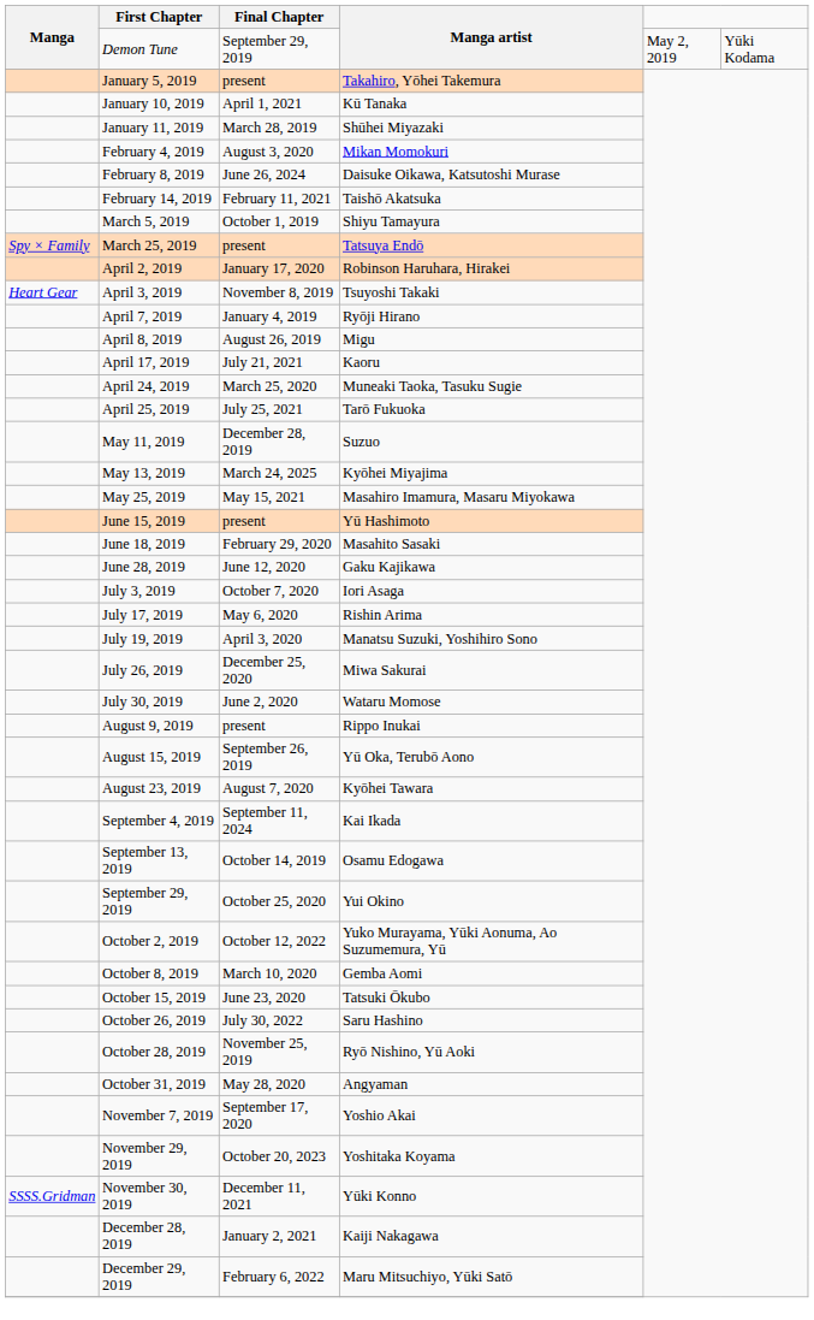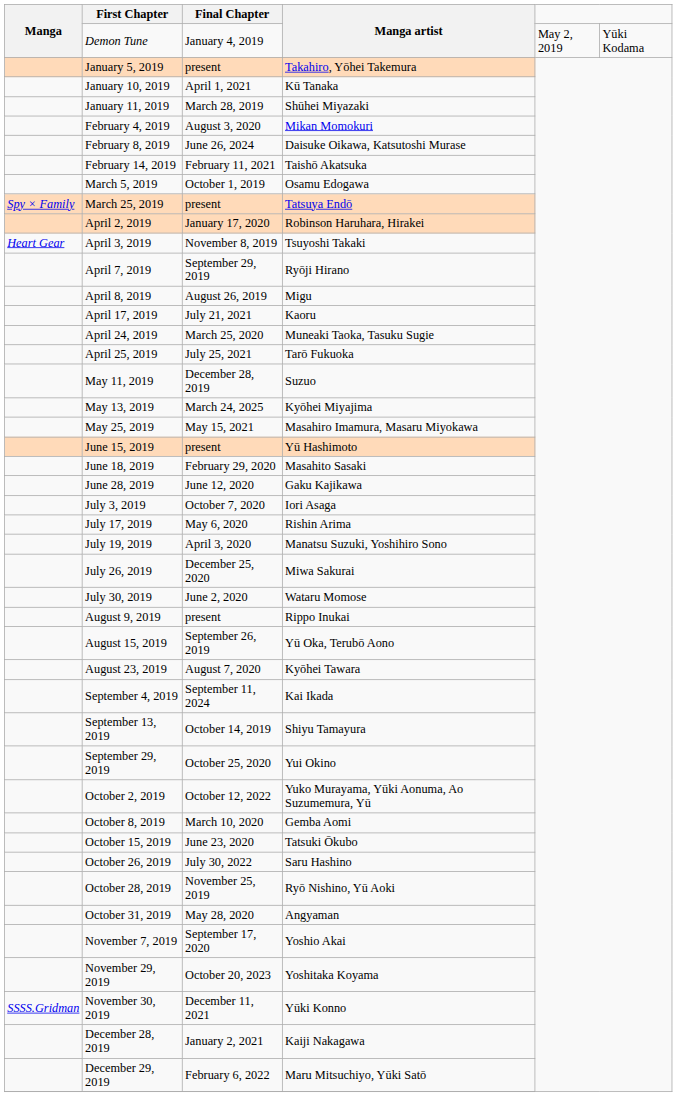 <table class="wikitable sortable">
 <tr>
 <th rowspan="2" scope="col">Manga</th>
 <th colspan="1" scope="col">First Chapter</th>
 <th colspan="1" scope="col">Final Chapter</th>
 <th rowspan="2" scope="col">Manga artist</th>
 </tr>
 <tr>
 <td><em>Demon Tune</em></td>
-<td>September 29, 2019</td>
+<td>January 4, 2019</td>
 <td>May 2, 2019</td>
 <td>Yūki Kodama</td>
 </tr>
 <tr style="background-color:#FFDAB9;">
 <td></td>
 <td>January 5, 2019</td>
 <td>present</td>
 <td><a href='#'>Takahiro</a>, Yōhei Takemura</td>
 </tr>
 <tr>
 <td></td>
 <td>January 10, 2019</td>
 <td>April 1, 2021</td>
 <td>Kū Tanaka</td>
 </tr>
 <tr>
 <td></td>
 <td>January 11, 2019</td>
 <td>March 28, 2019</td>
 <td>Shūhei Miyazaki</td>
 </tr>
 <tr>
 <td></td>
 <td>February 4, 2019</td>
 <td>August 3, 2020</td>
 <td><a href='#'>Mikan Momokuri</a></td>
 </tr>
 <tr>
 <td></td>
 <td>February 8, 2019</td>
 <td>June 26, 2024</td>
 <td>Daisuke Oikawa, Katsutoshi Murase</td>
 </tr>
 <tr>
 <td></td>
 <td>February 14, 2019</td>
 <td>February 11, 2021</td>
 <td>Taishō Akatsuka</td>
 </tr>
 <tr>
 <td></td>
 <td>March 5, 2019</td>
 <td>October 1, 2019</td>
-<td>Shiyu Tamayura</td>
+<td>Osamu Edogawa</td>
 </tr>
 <tr style="background-color:#FFDAB9;">
 <td><em><a href='#'>Spy × Family</a></em></td>
 <td>March 25, 2019</td>
 <td>present</td>
 <td><a href='#'>Tatsuya Endō</a></td>
 </tr>
 <tr style="background-color:#FFDAB9;">
 <td></td>
 <td>April 2, 2019</td>
 <td>January 17, 2020</td>
 <td>Robinson Haruhara, Hirakei</td>
 </tr>
 <tr>
 <td><em><a href='#'>Heart Gear</a></em></td>
 <td>April 3, 2019</td>
 <td>November 8, 2019</td>
 <td>Tsuyoshi Takaki</td>
 </tr>
 <tr>
 <td></td>
 <td>April 7, 2019</td>
-<td>January 4, 2019</td>
+<td>September 29, 2019</td>
 <td>Ryōji Hirano</td>
 </tr>
 <tr>
 <td></td>
 <td>April 8, 2019</td>
 <td>August 26, 2019</td>
 <td>Migu</td>
 </tr>
 <tr>
 <td></td>
 <td>April 17, 2019</td>
 <td>July 21, 2021</td>
 <td>Kaoru</td>
 </tr>
 <tr>
 <td></td>
 <td>April 24, 2019</td>
 <td>March 25, 2020</td>
 <td>Muneaki Taoka, Tasuku Sugie</td>
 </tr>
 <tr>
 <td></td>
 <td>April 25, 2019</td>
 <td>July 25, 2021</td>
 <td>Tarō Fukuoka</td>
 </tr>
 <tr>
 <td></td>
 <td>May 11, 2019</td>
 <td>December 28, 2019</td>
 <td>Suzuo</td>
 </tr>
 <tr>
 <td></td>
 <td>May 13, 2019</td>
 <td>March 24, 2025</td>
 <td>Kyōhei Miyajima</td>
 </tr>
 <tr>
 <td></td>
 <td>May 25, 2019</td>
 <td>May 15, 2021</td>
 <td>Masahiro Imamura, Masaru Miyokawa</td>
 </tr>
 <tr style="background-color:#FFDAB9;">
 <td></td>
 <td>June 15, 2019</td>
 <td>present</td>
 <td>Yū Hashimoto</td>
 </tr>
 <tr>
 <td></td>
 <td>June 18, 2019</td>
 <td>February 29, 2020</td>
 <td>Masahito Sasaki</td>
 </tr>
 <tr>
 <td></td>
 <td>June 28, 2019</td>
 <td>June 12, 2020</td>
 <td>Gaku Kajikawa</td>
 </tr>
 <tr>
 <td></td>
 <td>July 3, 2019</td>
 <td>October 7, 2020</td>
 <td>Iori Asaga</td>
 </tr>
 <tr>
 <td></td>
 <td>July 17, 2019</td>
 <td>May 6, 2020</td>
 <td>Rishin Arima</td>
 </tr>
 <tr>
 <td></td>
 <td>July 19, 2019</td>
 <td>April 3, 2020</td>
 <td>Manatsu Suzuki, Yoshihiro Sono</td>
 </tr>
 <tr>
 <td></td>
 <td>July 26, 2019</td>
 <td>December 25, 2020</td>
 <td>Miwa Sakurai</td>
 </tr>
 <tr>
 <td></td>
 <td>July 30, 2019</td>
 <td>June 2, 2020</td>
 <td>Wataru Momose</td>
 </tr>
 <tr>
 <td></td>
 <td>August 9, 2019</td>
 <td>present</td>
 <td>Rippo Inukai</td>
 </tr>
 <tr>
 <td></td>
 <td>August 15, 2019</td>
 <td>September 26, 2019</td>
 <td>Yū Oka, Terubō Aono</td>
 </tr>
 <tr>
 <td></td>
 <td>August 23, 2019</td>
 <td>August 7, 2020</td>
 <td>Kyōhei Tawara</td>
 </tr>
 <tr>
 <td></td>
 <td>September 4, 2019</td>
 <td>September 11, 2024</td>
 <td>Kai Ikada</td>
 </tr>
 <tr>
 <td></td>
 <td>September 13, 2019</td>
 <td>October 14, 2019</td>
-<td>Osamu Edogawa</td>
+<td>Shiyu Tamayura</td>
 </tr>
 <tr>
 <td></td>
 <td>September 29, 2019</td>
 <td>October 25, 2020</td>
 <td>Yui Okino</td>
 </tr>
 <tr>
 <td></td>
 <td>October 2, 2019</td>
 <td>October 12, 2022</td>
 <td>Yuko Murayama, Yūki Aonuma, Ao Suzumemura, Yū</td>
 </tr>
 <tr>
 <td></td>
 <td>October 8, 2019</td>
 <td>March 10, 2020</td>
 <td>Gemba Aomi</td>
 </tr>
 <tr>
 <td></td>
 <td>October 15, 2019</td>
 <td>June 23, 2020</td>
 <td>Tatsuki Ōkubo</td>
 </tr>
 <tr>
 <td></td>
 <td>October 26, 2019</td>
 <td>July 30, 2022</td>
 <td>Saru Hashino</td>
 </tr>
 <tr>
 <td></td>
 <td>October 28, 2019</td>
 <td>November 25, 2019</td>
 <td>Ryō Nishino, Yū Aoki</td>
 </tr>
 <tr>
 <td></td>
 <td>October 31, 2019</td>
 <td>May 28, 2020</td>
 <td>Angyaman</td>
 </tr>
 <tr>
 <td></td>
 <td>November 7, 2019</td>
 <td>September 17, 2020</td>
 <td>Yoshio Akai</td>
 </tr>
 <tr>
 <td></td>
 <td>November 29, 2019</td>
 <td>October 20, 2023</td>
 <td>Yoshitaka Koyama</td>
 </tr>
 <tr>
 <td><em><a href='#'>SSSS.Gridman</a></em></td>
 <td>November 30, 2019</td>
 <td>December 11, 2021</td>
 <td>Yūki Konno</td>
 </tr>
 <tr>
 <td></td>
 <td>December 28, 2019</td>
 <td>January 2, 2021</td>
 <td>Kaiji Nakagawa</td>
 </tr>
 <tr>
 <td></td>
 <td>December 29, 2019</td>
 <td>February 6, 2022</td>
 <td>Maru Mitsuchiyo, Yūki Satō</td>
 </tr>
 <tr>
 </tr>
 </table>
